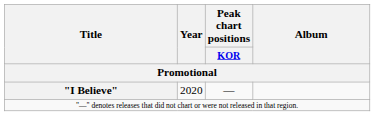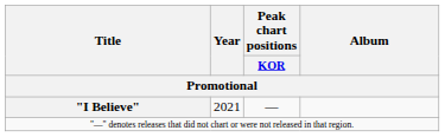 <table class="wikitable plainrowheaders" style="text-align:center;">
 <tr>
 <th scope="col" rowspan="2" style="width:15em;">Title</th>
 <th scope="col" rowspan="2" style="width:2em;">Year</th>
 <th scope="col" colspan="1">Peak<br>chart<br>positions</th>
 <th scope="col" rowspan="2" style="width:10em;">Album</th>
 </tr>
 <tr>
 <th scope="col" style="width:3em;font-size:90%;"><a href='#'>KOR</a><br></th>
 </tr>
 <tr>
 <th colspan="4">Promotional</th>
 </tr>
 <tr>
 <th scope="row">"I Believe" <br></th>
-<td>2020</td>
+<td>2021</td>
 <td>—</td>
 <td></td>
 </tr>
 <tr>
 <td colspan="4" style="font-size:8pt;">"—" denotes releases that did not chart or were not released in that region.</td>
 </tr>
 </table>
